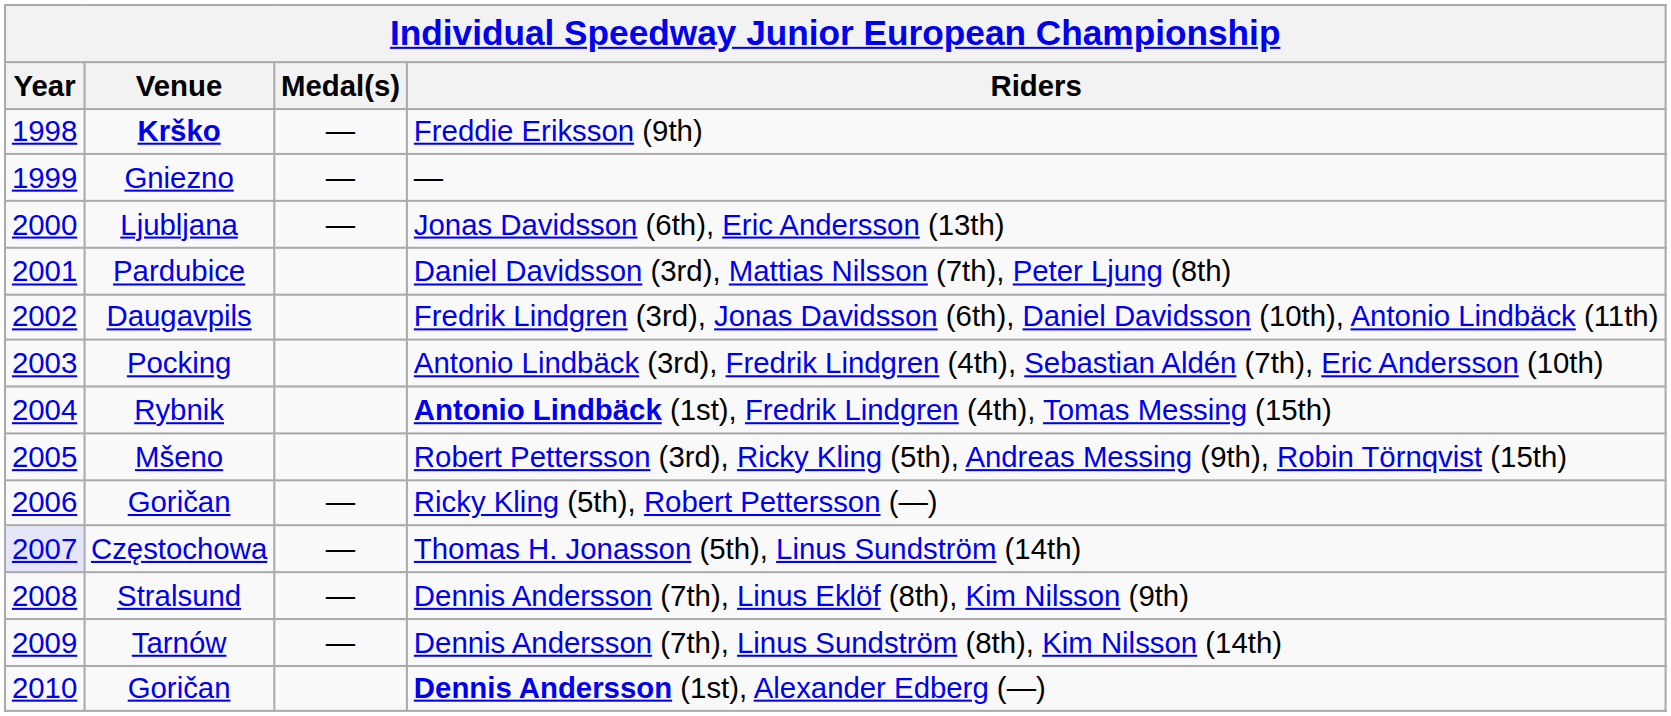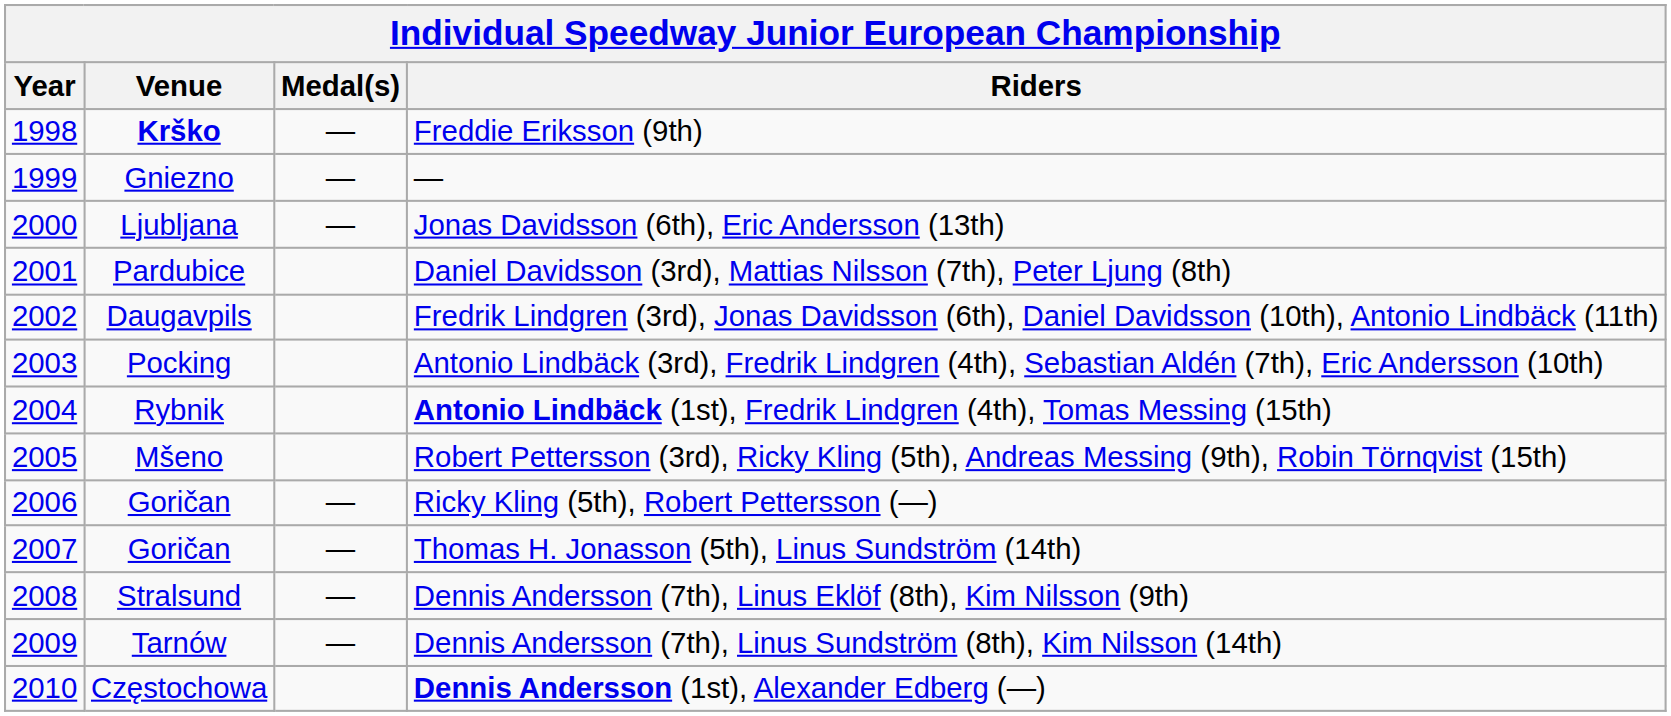 <table class=wikitable style="font-size: 90%;">
 <tr>
 <th colspan=5><big><a href='#'>Individual Speedway Junior European Championship</a></big></th>
 </tr>
 <tr>
 <th>Year</th>
 <th>Venue</th>
 <th>Medal(s)</th>
 <th>Riders</th>
 </tr>
 <tr align=center>
 <td><a href='#'>1998</a></td>
 <td><strong> <a href='#'>Krško</a></strong></td>
 <td>—</td>
 <td align=left><a href='#'>Freddie Eriksson</a> (9th)</td>
 </tr>
 <tr align=center>
 <td><a href='#'>1999</a></td>
 <td> <a href='#'>Gniezno</a></td>
 <td>—</td>
 <td align=left>—</td>
 </tr>
 <tr align=center>
 <td><a href='#'>2000</a></td>
 <td> <a href='#'>Ljubljana</a></td>
 <td>—</td>
 <td align=left><a href='#'>Jonas Davidsson</a> (6th), <a href='#'>Eric Andersson</a> (13th)</td>
 </tr>
 <tr align=center>
 <td><a href='#'>2001</a></td>
 <td> <a href='#'>Pardubice</a></td>
 <td></td>
 <td align=left><a href='#'>Daniel Davidsson</a> (3rd), <a href='#'>Mattias Nilsson</a> (7th), <a href='#'>Peter Ljung</a> (8th)</td>
 </tr>
 <tr align=center>
 <td><a href='#'>2002</a></td>
 <td> <a href='#'>Daugavpils</a></td>
 <td></td>
 <td align=left><a href='#'>Fredrik Lindgren</a> (3rd), <a href='#'>Jonas Davidsson</a> (6th), <a href='#'>Daniel Davidsson</a> (10th), <a href='#'>Antonio Lindbäck</a> (11th)</td>
 </tr>
 <tr align=center>
 <td><a href='#'>2003</a></td>
 <td> <a href='#'>Pocking</a></td>
 <td></td>
 <td align=left><a href='#'>Antonio Lindbäck</a> (3rd), <a href='#'>Fredrik Lindgren</a> (4th), <a href='#'>Sebastian Aldén</a> (7th), <a href='#'>Eric Andersson</a> (10th)</td>
 </tr>
 <tr align=center>
 <td><a href='#'>2004</a></td>
 <td> <a href='#'>Rybnik</a></td>
 <td></td>
 <td align=left><strong><a href='#'>Antonio Lindbäck</a></strong> (1st), <a href='#'>Fredrik Lindgren</a> (4th), <a href='#'>Tomas Messing</a> (15th)</td>
 </tr>
 <tr align=center>
 <td><a href='#'>2005</a></td>
 <td> <a href='#'>Mšeno</a></td>
 <td></td>
 <td align=left><a href='#'>Robert Pettersson</a> (3rd), <a href='#'>Ricky Kling</a> (5th), <a href='#'>Andreas Messing</a> (9th), <a href='#'>Robin Törnqvist</a> (15th)</td>
 </tr>
 <tr align=center>
 <td><a href='#'>2006</a></td>
 <td> <a href='#'>Goričan</a></td>
 <td>—</td>
 <td align=left><a href='#'>Ricky Kling</a> (5th), <a href='#'>Robert Pettersson</a> (—)</td>
 </tr>
 <tr align=center>
-<td style="background: lavender;"><a href='#'>2007</a></td>
-<td> <a href='#'>Częstochowa</a></td>
+<td><a href='#'>2007</a></td>
+<td> <a href='#'>Goričan</a></td>
 <td>—</td>
 <td align=left><a href='#'>Thomas H. Jonasson</a> (5th), <a href='#'>Linus Sundström</a> (14th)</td>
 </tr>
 <tr align=center>
 <td><a href='#'>2008</a></td>
 <td> <a href='#'>Stralsund</a></td>
 <td>—</td>
 <td align=left><a href='#'>Dennis Andersson</a> (7th), <a href='#'>Linus Eklöf</a> (8th), <a href='#'>Kim Nilsson</a> (9th)</td>
 </tr>
 <tr align=center>
 <td><a href='#'>2009</a></td>
 <td> <a href='#'>Tarnów</a></td>
 <td>—</td>
 <td align=left><a href='#'>Dennis Andersson</a> (7th), <a href='#'>Linus Sundström</a> (8th), <a href='#'>Kim Nilsson</a> (14th)</td>
 </tr>
 <tr align=center>
 <td><a href='#'>2010</a></td>
-<td> <a href='#'>Goričan</a></td>
+<td> <a href='#'>Częstochowa</a></td>
 <td></td>
 <td align=left><strong><a href='#'>Dennis Andersson</a></strong> (1st), <a href='#'>Alexander Edberg</a> (—)</td>
 </tr>
 </table>
